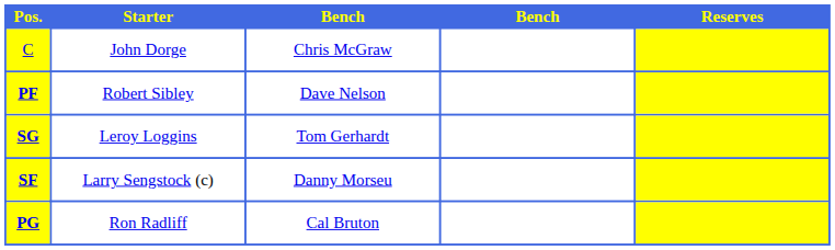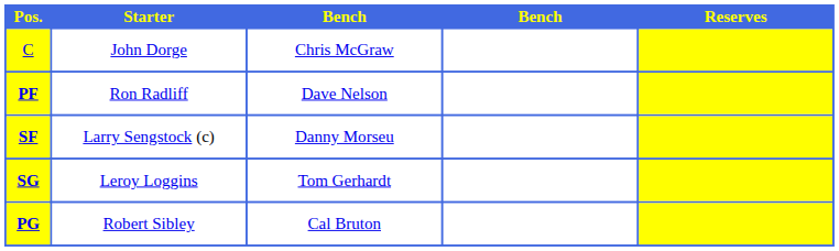 <table style="text-align: center; background:#4169E1; color:yellow">
 <tr>
 <th width="40">Pos.</th>
 <th style="width:185px;">Starter</th>
 <th style="width:185px;">Bench</th>
 <th style="width:185px;">Bench</th>
 <th style="width:185px;">Reserves</th>
 </tr>
 <tr style="height:40px; background:white; color:black">
 <td style="background:yellow"><a href='#'>C</a></td>
 <td><a href='#'>John Dorge</a></td>
 <td><a href='#'>Chris McGraw</a></td>
 <td></td>
 <td style="background:yellow"></td>
 </tr>
 <tr style="height:40px; background:white; color:black">
 <th style="background:yellow"><a href='#'>PF</a></th>
-<td><a href='#'>Robert Sibley</a></td>
+<td><a href='#'>Ron Radliff</a></td>
 <td><a href='#'>Dave Nelson</a></td>
+<td></td>
+<td style="background:yellow"></td>
+</tr>
+<tr style="height:40px; background:white; color:black">
+<th style="background:yellow"><a href='#'>SF</a></th>
+<td><a href='#'>Larry Sengstock</a> (c)</td>
+<td><a href='#'>Danny Morseu</a></td>
 <td></td>
 <td style="background:yellow"></td>
 </tr>
 <tr style="height:40px; background:white; color:black">
 <th style="background:yellow"><a href='#'>SG</a></th>
 <td><a href='#'>Leroy Loggins</a></td>
 <td><a href='#'>Tom Gerhardt</a></td>
 <td></td>
 <td style="background:yellow"></td>
 </tr>
 <tr style="height:40px; background:white; color:black">
-<th style="background:yellow"><a href='#'>SF</a></th>
-<td><a href='#'>Larry Sengstock</a> (c)</td>
-<td><a href='#'>Danny Morseu</a></td>
-<td></td>
-<td style="background:yellow"></td>
-</tr>
-<tr style="height:40px; background:white; color:black">
 <th style="background:yellow"><a href='#'>PG</a></th>
-<td><a href='#'>Ron Radliff</a></td>
+<td><a href='#'>Robert Sibley</a></td>
 <td><a href='#'>Cal Bruton</a></td>
 <td></td>
 <td style="background:yellow"></td>
 </tr>
 </table>
